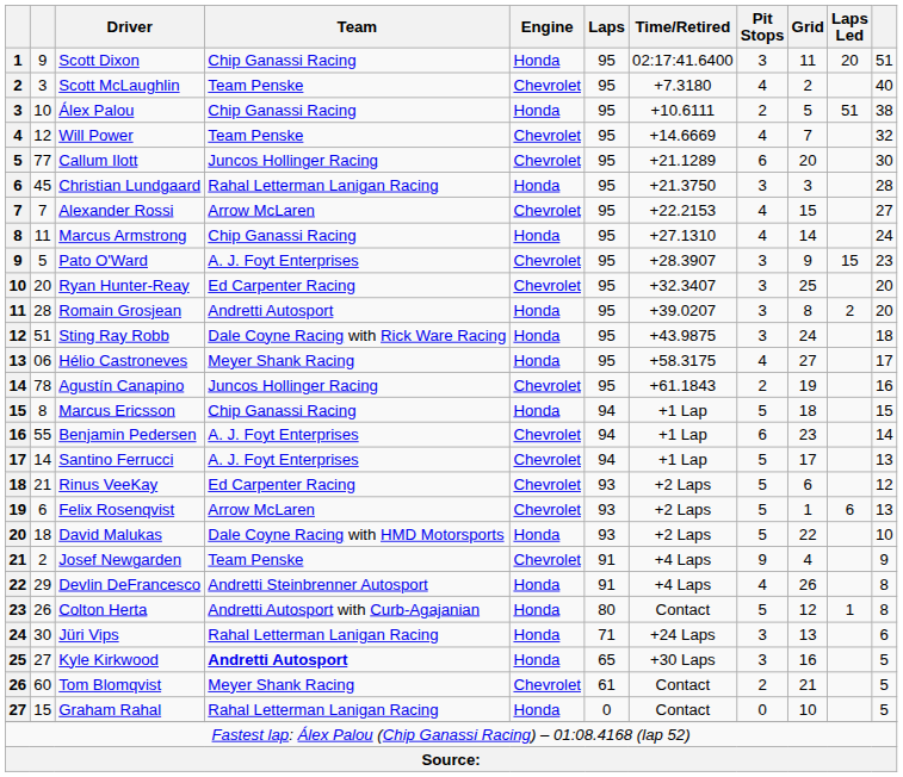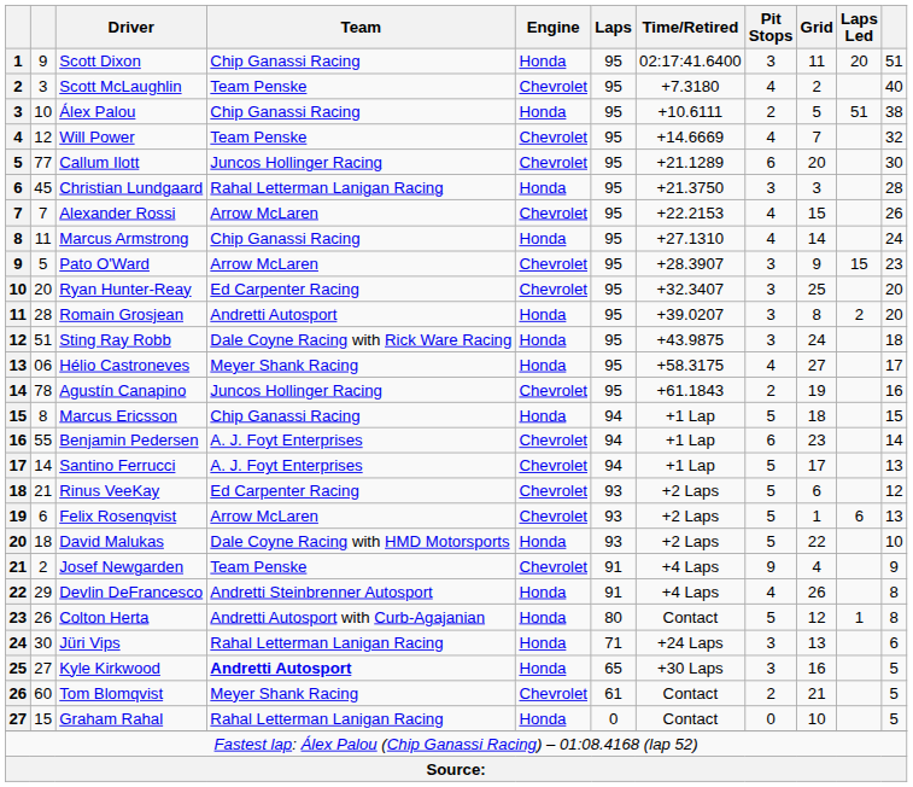 <table class="wikitable sortable" style="font-size:95%;">
 <tr>
 <th scope="col"></th>
 <th scope="col"></th>
 <th scope="col">Driver</th>
 <th scope="col">Team</th>
 <th scope="col">Engine</th>
 <th class="unsortable" scope="col">Laps</th>
 <th class="unsortable" scope="col">Time/Retired</th>
 <th scope="col">Pit<br>Stops</th>
 <th scope="col">Grid</th>
 <th scope="col">Laps<br>Led</th>
 <th scope="col"></th>
 </tr>
 <tr>
 <th>1</th>
 <td align="center">9</td>
 <td> <a href='#'>Scott Dixon</a></td>
 <td><a href='#'>Chip Ganassi Racing</a></td>
 <td><a href='#'>Honda</a></td>
 <td align="center">95</td>
 <td align="center">02:17:41.6400</td>
 <td align="center">3</td>
 <td align="center">11</td>
 <td align="center">20</td>
 <td align="center">51</td>
 </tr>
 <tr>
 <th>2</th>
 <td align="center">3</td>
 <td> <a href='#'>Scott McLaughlin</a></td>
 <td><a href='#'>Team Penske</a></td>
 <td><a href='#'>Chevrolet</a></td>
 <td align="center">95</td>
 <td align="center">+7.3180</td>
 <td align="center">4</td>
 <td align="center">2</td>
 <td align="center"></td>
 <td align="center">40</td>
 </tr>
 <tr>
 <th>3</th>
 <td align="center">10</td>
 <td> <a href='#'>Álex Palou</a> <strong></strong></td>
 <td><a href='#'>Chip Ganassi Racing</a></td>
 <td><a href='#'>Honda</a></td>
 <td align="center">95</td>
 <td align="center">+10.6111</td>
 <td align="center">2</td>
 <td align="center">5</td>
 <td align="center">51</td>
 <td align="center">38</td>
 </tr>
 <tr>
 <th>4</th>
 <td align="center">12</td>
 <td> <a href='#'>Will Power</a></td>
 <td><a href='#'>Team Penske</a></td>
 <td><a href='#'>Chevrolet</a></td>
 <td align="center">95</td>
 <td align="center">+14.6669</td>
 <td align="center">4</td>
 <td align="center">7</td>
 <td align="center"></td>
 <td align="center">32</td>
 </tr>
 <tr>
 <th>5</th>
 <td align="center">77</td>
 <td> <a href='#'>Callum Ilott</a></td>
 <td><a href='#'>Juncos Hollinger Racing</a></td>
 <td><a href='#'>Chevrolet</a></td>
 <td align="center">95</td>
 <td align="center">+21.1289</td>
 <td align="center">6</td>
 <td align="center">20</td>
 <td align="center"></td>
 <td align="center">30</td>
 </tr>
 <tr>
 <th>6</th>
 <td align="center">45</td>
 <td> <a href='#'>Christian Lundgaard</a></td>
 <td><a href='#'>Rahal Letterman Lanigan Racing</a></td>
 <td><a href='#'>Honda</a></td>
 <td align="center">95</td>
 <td align="center">+21.3750</td>
 <td align="center">3</td>
 <td align="center">3</td>
 <td align="center"></td>
 <td align="center">28</td>
 </tr>
 <tr>
 <th>7</th>
 <td align="center">7</td>
 <td> <a href='#'>Alexander Rossi</a></td>
 <td><a href='#'>Arrow McLaren</a></td>
 <td><a href='#'>Chevrolet</a></td>
 <td align="center">95</td>
 <td align="center">+22.2153</td>
 <td align="center">4</td>
 <td align="center">15</td>
 <td align="center"></td>
-<td align="center">27</td>
+<td align="center">26</td>
 </tr>
 <tr>
 <th>8</th>
 <td align="center">11</td>
 <td> <a href='#'>Marcus Armstrong</a> <strong></strong></td>
 <td><a href='#'>Chip Ganassi Racing</a></td>
 <td><a href='#'>Honda</a></td>
 <td align="center">95</td>
 <td align="center">+27.1310</td>
 <td align="center">4</td>
 <td align="center">14</td>
 <td align="center"></td>
 <td align="center">24</td>
 </tr>
 <tr>
 <th>9</th>
 <td align="center">5</td>
 <td> <a href='#'>Pato O'Ward</a></td>
-<td><a href='#'>A. J. Foyt Enterprises</a></td>
+<td><a href='#'>Arrow McLaren</a></td>
 <td><a href='#'>Chevrolet</a></td>
 <td align="center">95</td>
 <td align="center">+28.3907</td>
 <td align="center">3</td>
 <td align="center">9</td>
 <td align="center">15</td>
 <td align="center">23</td>
 </tr>
 <tr>
 <th>10</th>
 <td align="center">20</td>
 <td> <a href='#'>Ryan Hunter-Reay</a></td>
 <td><a href='#'>Ed Carpenter Racing</a></td>
 <td><a href='#'>Chevrolet</a></td>
 <td align="center">95</td>
 <td align="center">+32.3407</td>
 <td align="center">3</td>
 <td align="center">25</td>
 <td align="center"></td>
 <td align="center">20</td>
 </tr>
 <tr>
 <th>11</th>
 <td align="center">28</td>
 <td> <a href='#'>Romain Grosjean</a></td>
 <td><a href='#'>Andretti Autosport</a></td>
 <td><a href='#'>Honda</a></td>
 <td align="center">95</td>
 <td align="center">+39.0207</td>
 <td align="center">3</td>
 <td align="center">8</td>
 <td align="center">2</td>
 <td align="center">20</td>
 </tr>
 <tr>
 <th>12</th>
 <td align="center">51</td>
 <td> <a href='#'>Sting Ray Robb</a> <strong></strong></td>
 <td><a href='#'>Dale Coyne Racing</a> with <a href='#'>Rick Ware Racing</a></td>
 <td><a href='#'>Honda</a></td>
 <td align="center">95</td>
 <td align="center">+43.9875</td>
 <td align="center">3</td>
 <td align="center">24</td>
 <td align="center"></td>
 <td align="center">18</td>
 </tr>
 <tr>
 <th>13</th>
 <td align="center">06</td>
 <td> <a href='#'>Hélio Castroneves</a> <strong></strong></td>
 <td><a href='#'>Meyer Shank Racing</a></td>
 <td><a href='#'>Honda</a></td>
 <td align="center">95</td>
 <td align="center">+58.3175</td>
 <td align="center">4</td>
 <td align="center">27</td>
 <td align="center"></td>
 <td align="center">17</td>
 </tr>
 <tr>
 <th>14</th>
 <td align="center">78</td>
 <td> <a href='#'>Agustín Canapino</a> <strong></strong></td>
 <td><a href='#'>Juncos Hollinger Racing</a></td>
 <td><a href='#'>Chevrolet</a></td>
 <td align="center">95</td>
 <td align="center">+61.1843</td>
 <td align="center">2</td>
 <td align="center">19</td>
 <td align="center"></td>
 <td align="center">16</td>
 </tr>
 <tr>
 <th>15</th>
 <td align="center">8</td>
 <td> <a href='#'>Marcus Ericsson</a></td>
 <td><a href='#'>Chip Ganassi Racing</a></td>
 <td><a href='#'>Honda</a></td>
 <td align="center">94</td>
 <td align="center">+1 Lap</td>
 <td align="center">5</td>
 <td align="center">18</td>
 <td align="center"></td>
 <td align="center">15</td>
 </tr>
 <tr>
 <th>16</th>
 <td align="center">55</td>
 <td> <a href='#'>Benjamin Pedersen</a> <strong></strong></td>
 <td><a href='#'>A. J. Foyt Enterprises</a></td>
 <td><a href='#'>Chevrolet</a></td>
 <td align="center">94</td>
 <td align="center">+1 Lap</td>
 <td align="center">6</td>
 <td align="center">23</td>
 <td align="center"></td>
 <td align="center">14</td>
 </tr>
 <tr>
 <th>17</th>
 <td align="center">14</td>
 <td> <a href='#'>Santino Ferrucci</a></td>
 <td><a href='#'>A. J. Foyt Enterprises</a></td>
 <td><a href='#'>Chevrolet</a></td>
 <td align="center">94</td>
 <td align="center">+1 Lap</td>
 <td align="center">5</td>
 <td align="center">17</td>
 <td align="center"></td>
 <td align="center">13</td>
 </tr>
 <tr>
 <th>18</th>
 <td align="center">21</td>
 <td> <a href='#'>Rinus VeeKay</a></td>
 <td><a href='#'>Ed Carpenter Racing</a></td>
 <td><a href='#'>Chevrolet</a></td>
 <td align="center">93</td>
 <td align="center">+2 Laps</td>
 <td align="center">5</td>
 <td align="center">6</td>
 <td align="center"></td>
 <td align="center">12</td>
 </tr>
 <tr>
 <th>19</th>
 <td align="center">6</td>
 <td> <a href='#'>Felix Rosenqvist</a></td>
 <td><a href='#'>Arrow McLaren</a></td>
 <td><a href='#'>Chevrolet</a></td>
 <td align="center">93</td>
 <td align="center">+2 Laps</td>
 <td align="center">5</td>
 <td align="center">1</td>
 <td align="center">6</td>
 <td align="center">13</td>
 </tr>
 <tr>
 <th>20</th>
 <td align="center">18</td>
 <td> <a href='#'>David Malukas</a></td>
 <td><a href='#'>Dale Coyne Racing</a> with <a href='#'>HMD Motorsports</a></td>
 <td><a href='#'>Honda</a></td>
 <td align="center">93</td>
 <td align="center">+2 Laps</td>
 <td align="center">5</td>
 <td align="center">22</td>
 <td align="center"></td>
 <td align="center">10</td>
 </tr>
 <tr>
 <th>21</th>
 <td align="center">2</td>
 <td> <a href='#'>Josef Newgarden</a></td>
 <td><a href='#'>Team Penske</a></td>
 <td><a href='#'>Chevrolet</a></td>
 <td align="center">91</td>
 <td align="center">+4 Laps</td>
 <td align="center">9</td>
 <td align="center">4</td>
 <td align="center"></td>
 <td align="center">9</td>
 </tr>
 <tr>
 <th>22</th>
 <td align="center">29</td>
 <td> <a href='#'>Devlin DeFrancesco</a></td>
 <td><a href='#'>Andretti Steinbrenner Autosport</a></td>
 <td><a href='#'>Honda</a></td>
 <td align="center">91</td>
 <td align="center">+4 Laps</td>
 <td align="center">4</td>
 <td align="center">26</td>
 <td align="center"></td>
 <td align="center">8</td>
 </tr>
 <tr>
 <th>23</th>
 <td align="center">26</td>
 <td> <a href='#'>Colton Herta</a> <strong></strong></td>
 <td><a href='#'>Andretti Autosport</a> with <a href='#'>Curb-Agajanian</a></td>
 <td><a href='#'>Honda</a></td>
 <td align="center">80</td>
 <td align="center">Contact</td>
 <td align="center">5</td>
 <td align="center">12</td>
 <td align="center">1</td>
 <td align="center">8</td>
 </tr>
 <tr>
 <th>24</th>
 <td align="center">30</td>
 <td> <a href='#'>Jüri Vips</a> <strong></strong></td>
 <td><a href='#'>Rahal Letterman Lanigan Racing</a></td>
 <td><a href='#'>Honda</a></td>
 <td align="center">71</td>
 <td align="center">+24 Laps</td>
 <td align="center">3</td>
 <td align="center">13</td>
 <td align="center"></td>
 <td align="center">6</td>
 </tr>
 <tr>
 <th>25</th>
 <td align="center">27</td>
 <td> <a href='#'>Kyle Kirkwood</a></td>
 <td><strong><a href='#'>Andretti Autosport</a></strong></td>
 <td><a href='#'>Honda</a></td>
 <td align="center">65</td>
 <td align="center">+30 Laps</td>
 <td align="center">3</td>
 <td align="center">16</td>
 <td align="center"></td>
 <td align="center">5</td>
 </tr>
 <tr>
 <th>26</th>
 <td align="center">60</td>
 <td> <a href='#'>Tom Blomqvist</a> <strong></strong></td>
 <td><a href='#'>Meyer Shank Racing</a></td>
 <td><a href='#'>Chevrolet</a></td>
 <td align="center">61</td>
 <td align="center">Contact</td>
 <td align="center">2</td>
 <td align="center">21</td>
 <td align="center"></td>
 <td align="center">5</td>
 </tr>
 <tr>
 <th>27</th>
 <td align="center">15</td>
 <td> <a href='#'>Graham Rahal</a></td>
 <td><a href='#'>Rahal Letterman Lanigan Racing</a></td>
 <td><a href='#'>Honda</a></td>
 <td align="center">0</td>
 <td align="center">Contact</td>
 <td align="center">0</td>
 <td align="center">10</td>
 <td align="center"></td>
 <td align="center">5</td>
 </tr>
 <tr>
 </tr>
 <tr class="sortbottom">
 <td colspan="11" style="text-align:center"><em><a href='#'>Fastest lap</a>:  <a href='#'>Álex Palou</a> (<a href='#'>Chip Ganassi Racing</a>) – 01:08.4168 (lap 52)</em></td>
 </tr>
 <tr class="sortbottom">
 <th colspan="11">Source:</th>
 </tr>
 </table>
